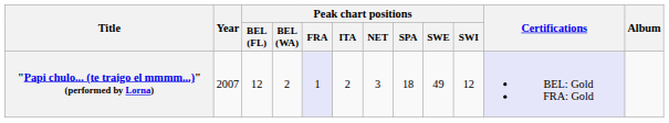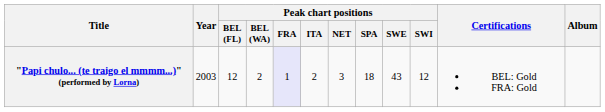 <table class="wikitable plainrowheaders" style="text-align:center;" border="1">
 <tr>
 <th scope="col" rowspan="2" style="width:18em;">Title</th>
 <th scope="col" rowspan="2">Year</th>
 <th scope="col" colspan="8">Peak chart positions</th>
 <th scope="col" rowspan="2" style="width:12em;"><a href='#'>Certifications</a></th>
 <th scope="col" rowspan="2">Album</th>
 </tr>
 <tr>
 <th scope="col" style="width:2.5em;font-size:90%;">BEL<br>(FL)<br></th>
 <th scope="col" style="width:2.5em;font-size:90%;">BEL<br>(WA)<br></th>
 <th scope="col" style="width:2.5em;font-size:90%;">FRA<br></th>
 <th scope="col" style="width:2.5em;font-size:90%;">ITA<br></th>
 <th scope="col" style="width:2.5em;font-size:90%;">NET<br></th>
 <th scope="col" style="width:2.5em;font-size:90%;">SPA<br></th>
 <th scope="col" style="width:2.5em;font-size:90%;">SWE <br></th>
 <th scope="col" style="width:2.5em;font-size:90%;">SWI<br></th>
 </tr>
 <tr>
 <th scope="row">"<a href='#'>Papi chulo... (te traigo el mmmm...)</a>"<br><small>(performed by <a href='#'>Lorna</a>)</small></th>
-<td>2007</td>
+<td>2003</td>
 <td>12</td>
 <td>2</td>
 <td style="background: lavender;">1</td>
 <td>2</td>
 <td>3</td>
 <td>18</td>
-<td>49</td>
+<td>43</td>
 <td>12</td>
-<td style="background: lavender;"><br><ul><li>BEL: Gold</li><li>FRA: Gold</li></ul></td>
+<td><br><ul><li>BEL: Gold</li><li>FRA: Gold</li></ul></td>
 <td></td>
 </tr>
 </table>
